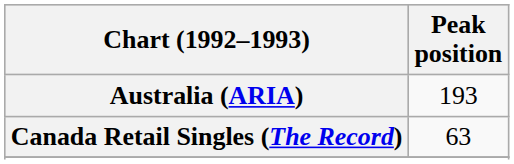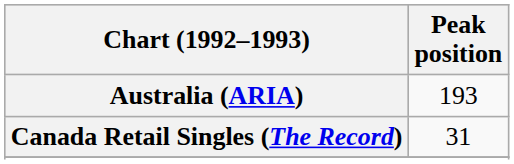 <table class="wikitable sortable plainrowheaders" style="text-align:center">
 <tr>
 <th>Chart (1992–1993)</th>
 <th>Peak<br>position</th>
 </tr>
 <tr>
 <th scope="row">Australia (<a href='#'>ARIA</a>)</th>
 <td>193</td>
 </tr>
 <tr>
 <th scope="row">Canada Retail Singles (<em><a href='#'>The Record</a></em>)</th>
-<td>63</td>
+<td>31</td>
 </tr>
 <tr>
 </tr>
 <tr>
 </tr>
 <tr>
 </tr>
 </table>
